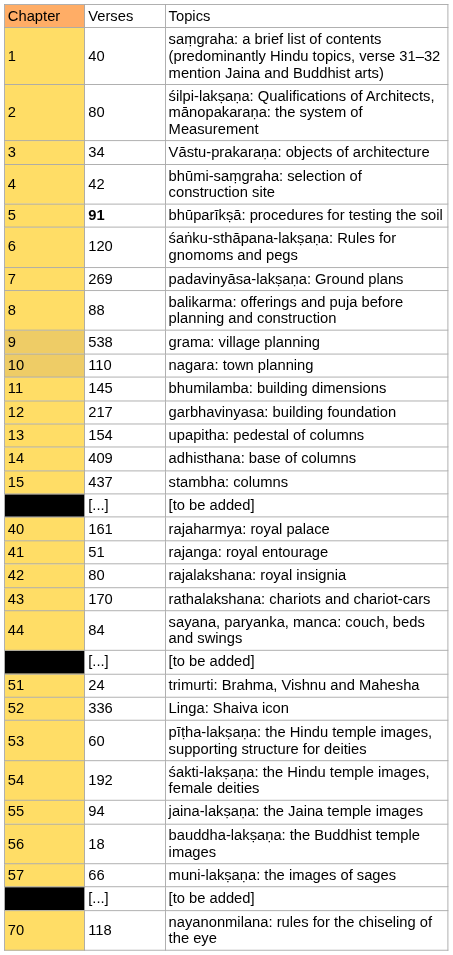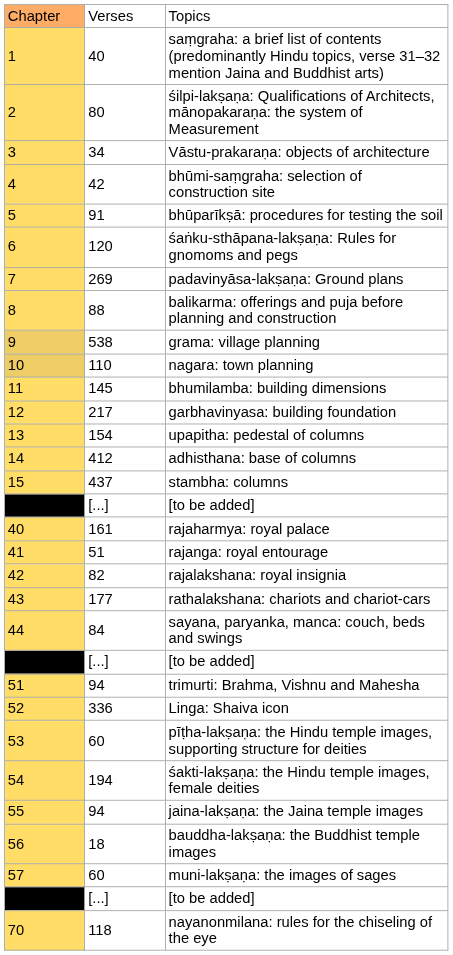 <table class="wikitable" align=center style = " background: transparent; ">
 <tr style="text-align: left;">
 <td width=80px style="background: #ffad66;">Chapter</td>
 <td width=80px>Verses</td>
 <td width= 300px>Topics</td>
 </tr>
 <tr style="text-align: left;">
 <td style="background: #ffdd66;">1</td>
 <td>40</td>
 <td>saṃgraha: a brief list of contents (predominantly Hindu topics, verse 31–32 mention Jaina and Buddhist arts)</td>
 </tr>
 <tr style="text-align: left;">
 <td style="background: #ffdd66;">2</td>
 <td>80</td>
 <td>śilpi-lakṣaṇa: Qualifications of Architects, mānopakaraṇa: the system of Measurement</td>
 </tr>
 <tr style="text-align: left;">
 <td style="background: #ffdd66;">3</td>
 <td>34</td>
 <td>Vāstu-prakaraṇa: objects of architecture</td>
 </tr>
 <tr style="text-align: left;">
 <td style="background: #ffdd66;">4</td>
 <td>42</td>
 <td>bhūmi-saṃgraha: selection of construction site</td>
 </tr>
 <tr style="text-align: left;">
 <td style="background: #ffdd66;">5</td>
-<td><strong>91</strong></td>
+<td>91</td>
 <td>bhūparīkṣā: procedures for testing the soil</td>
 </tr>
 <tr style="text-align: left;">
 <td style="background: #ffdd66;">6</td>
 <td>120</td>
 <td>śaṅku-sthāpana-lakṣaṇa: Rules for gnomoms and pegs</td>
 </tr>
 <tr style="text-align: left;">
 <td style="background: #ffdd66;">7</td>
 <td>269</td>
 <td>padavinyāsa-lakṣaṇa: Ground plans</td>
 </tr>
 <tr style="text-align: left;">
 <td style="background: #ffdd66;">8</td>
 <td>88</td>
 <td>balikarma: offerings and puja before planning and construction</td>
 </tr>
 <tr style="text-align: left;">
 <td style="background: #eecc66;">9</td>
 <td>538</td>
 <td>grama: village planning</td>
 </tr>
 <tr style="text-align: left;">
 <td style="background: #eecc66;">10</td>
 <td>110</td>
 <td>nagara: town planning</td>
 </tr>
 <tr style="text-align: left;">
 <td style="background: #ffdd66;">11</td>
 <td>145</td>
 <td>bhumilamba: building dimensions</td>
 </tr>
 <tr style="text-align: left;">
 <td style="background: #ffdd66;">12</td>
 <td>217</td>
 <td>garbhavinyasa: building foundation</td>
 </tr>
 <tr style="text-align: left;">
 <td style="background: #ffdd66;">13</td>
 <td>154</td>
 <td>upapitha: pedestal of columns</td>
 </tr>
 <tr style="text-align: left;">
 <td style="background: #ffdd66;">14</td>
-<td>409</td>
+<td>412</td>
 <td>adhisthana: base of columns</td>
 </tr>
 <tr style="text-align: left;">
 <td style="background: #ffdd66;">15</td>
 <td>437</td>
 <td>stambha: columns</td>
 </tr>
 <tr style="text-align: left;">
 <td style="background: #000000;">[...]</td>
 <td>[...]</td>
 <td>[to be added]</td>
 </tr>
 <tr style="text-align: left;">
 <td style="background: #ffdd66;">40</td>
 <td>161</td>
 <td>rajaharmya: royal palace</td>
 </tr>
 <tr style="text-align: left;">
 <td style="background: #ffdd66;">41</td>
 <td>51</td>
 <td>rajanga: royal entourage</td>
 </tr>
 <tr style="text-align: left;">
 <td style="background: #ffdd66;">42</td>
-<td>80</td>
+<td>82</td>
 <td>rajalakshana: royal insignia</td>
 </tr>
 <tr style="text-align: left;">
 <td style="background: #ffdd66;">43</td>
-<td>170</td>
+<td>177</td>
 <td>rathalakshana: chariots and chariot-cars</td>
 </tr>
 <tr style="text-align: left;">
 <td style="background: #ffdd66;">44</td>
 <td>84</td>
 <td>sayana, paryanka, manca: couch, beds and swings</td>
 </tr>
 <tr style="text-align: left;">
 <td style="background: #000000;">[...]</td>
 <td>[...]</td>
 <td>[to be added]</td>
 </tr>
 <tr style="text-align: left;">
 <td style="background: #ffdd66;">51</td>
-<td>24</td>
+<td>94</td>
 <td>trimurti: Brahma, Vishnu and Mahesha</td>
 </tr>
 <tr style="text-align: left;">
 <td style="background: #ffdd66;">52</td>
 <td>336</td>
 <td>Linga: Shaiva icon</td>
 </tr>
 <tr style="text-align: left;">
 <td style="background: #ffdd66;">53</td>
 <td>60</td>
 <td>pīṭha-lakṣaṇa: the Hindu temple images, supporting structure for deities</td>
 </tr>
 <tr style="text-align: left;">
 <td style="background: #ffdd66;">54</td>
-<td>192</td>
+<td>194</td>
 <td>śakti-lakṣaṇa: the Hindu temple images, female deities</td>
 </tr>
 <tr style="text-align: left;">
 <td style="background: #ffdd66;">55</td>
 <td>94</td>
 <td>jaina-lakṣaṇa: the Jaina temple images</td>
 </tr>
 <tr style="text-align: left;">
 <td style="background: #ffdd66;">56</td>
 <td>18</td>
 <td>bauddha-lakṣaṇa: the Buddhist temple images</td>
 </tr>
 <tr style="text-align: left;">
 <td style="background: #ffdd66;">57</td>
-<td>66</td>
+<td>60</td>
 <td>muni-lakṣaṇa: the images of sages</td>
 </tr>
 <tr style="text-align: left;">
 <td style="background: #000000;">[...]</td>
 <td>[...]</td>
 <td>[to be added]</td>
 </tr>
 <tr style="text-align: left;">
 <td style="background: #ffdd66;">70</td>
 <td>118</td>
 <td>nayanonmilana: rules for the chiseling of the eye</td>
 </tr>
 </table>
